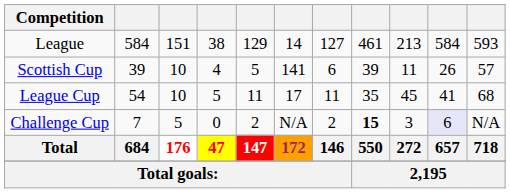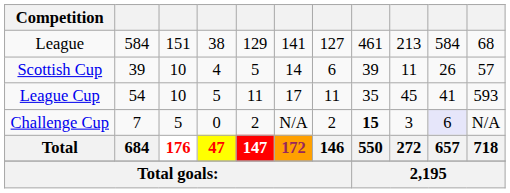 <table class="wikitable" style="text-align:center">
 <tr>
 <th width=100>Competition</th>
 <th width=35></th>
 <th width=30></th>
 <th width=30></th>
 <th width=30></th>
 <th width=30></th>
 <th width=30></th>
 <th width=30></th>
 <th width=30></th>
 <th width=30></th>
 <th width=30></th>
 </tr>
 <tr>
 <td>League</td>
 <td>584</td>
 <td>151</td>
 <td>38</td>
 <td>129</td>
-<td>14</td>
+<td>141</td>
 <td>127</td>
 <td>461</td>
 <td>213</td>
 <td>584</td>
-<td>593</td>
+<td>68</td>
 </tr>
 <tr>
 <td><a href='#'>Scottish Cup</a></td>
 <td>39</td>
 <td>10</td>
 <td>4</td>
 <td>5</td>
-<td>141</td>
+<td>14</td>
 <td>6</td>
 <td>39</td>
 <td>11</td>
 <td>26</td>
 <td>57</td>
 </tr>
 <tr>
 <td><a href='#'>League Cup</a></td>
 <td>54</td>
 <td>10</td>
 <td>5</td>
 <td>11</td>
 <td>17</td>
 <td>11</td>
 <td>35</td>
 <td>45</td>
 <td>41</td>
-<td>68</td>
+<td>593</td>
 </tr>
 <tr>
 <td><a href='#'>Challenge Cup</a></td>
 <td>7</td>
 <td>5</td>
 <td>0</td>
 <td>2</td>
 <td>N/A</td>
 <td>2</td>
 <td><strong>15</strong></td>
 <td>3</td>
 <td style="background: lavender;">6</td>
 <td>N/A</td>
 </tr>
 <tr>
 <th>Total</th>
 <th>684</th>
 <th style="text-align:center; color:red; background:white;">176</th>
 <th style="text-align:center; color:red; background:yellow;">47</th>
 <th style="text-align:center; color:white; background:red;">147</th>
 <th style="text-align:center; color:#98285c; background:#ffa000;">172</th>
 <th>146</th>
 <th>550</th>
 <th>272</th>
 <th>657</th>
 <th>718</th>
 </tr>
 <tr>
 </tr>
 <tr>
 <th colspan=7>Total goals:</th>
 <th text-align:left colspan=4>2,195</th>
 </tr>
 </table>
